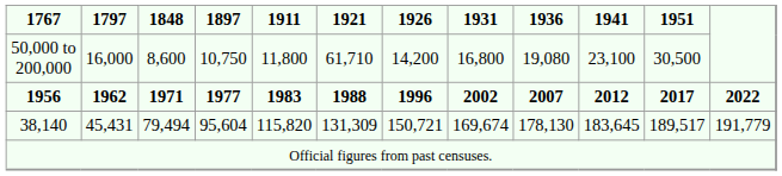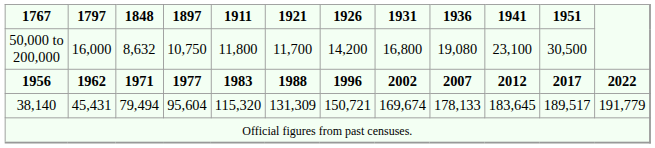 <table rules="all" cellspacing="0" cellpadding="4" style="margin:auto; border:1px solid #999; border-right:2px solid #999; border-bottom:2px solid #999; background:#f3fff3;">
 <tr>
 <th>1767</th>
 <th>1797</th>
 <th>1848</th>
 <th>1897</th>
 <th>1911</th>
 <th>1921</th>
 <th>1926</th>
 <th>1931</th>
 <th>1936</th>
 <th>1941</th>
 <th>1951</th>
 </tr>
 <tr>
 <td style="text-align:center">50,000 to<br>200,000</td>
 <td style="text-align:center">16,000</td>
-<td style="text-align:center">8,600</td>
+<td style="text-align:center">8,632</td>
 <td style="text-align:center">10,750</td>
 <td style="text-align:center">11,800</td>
-<td style="text-align:center">61,710</td>
+<td style="text-align:center">11,700</td>
 <td style="text-align:center">14,200</td>
 <td style="text-align:center">16,800</td>
 <td style="text-align:center">19,080</td>
 <td style="text-align:center">23,100</td>
 <td style="text-align:center">30,500</td>
 </tr>
 <tr>
 <th>1956</th>
 <th>1962</th>
 <th>1971</th>
 <th>1977</th>
 <th>1983</th>
 <th>1988</th>
 <th>1996</th>
 <th>2002</th>
 <th>2007</th>
 <th>2012</th>
 <th>2017</th>
 <th>2022</th>
 </tr>
 <tr>
 <td style="text-align:center">38,140</td>
 <td style="text-align:center">45,431</td>
 <td style="text-align:center">79,494</td>
 <td style="text-align:center">95,604</td>
-<td style="text-align:center">115,820</td>
+<td style="text-align:center">115,320</td>
 <td style="text-align:center">131,309</td>
 <td style="text-align:center">150,721</td>
 <td style="text-align:center">169,674</td>
-<td style="text-align:center">178,130</td>
+<td style="text-align:center">178,133</td>
 <td style="text-align:center">183,645</td>
 <td style="text-align:center">189,517</td>
 <td style="text-align:center">191,779</td>
 </tr>
 <tr>
 <td colspan="13" style="text-align:center;"><small>Official figures from past censuses.</small></td>
 </tr>
 </table>
